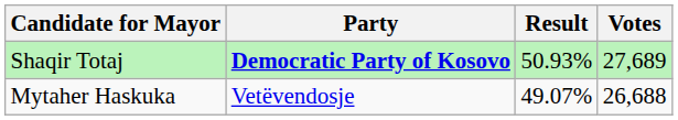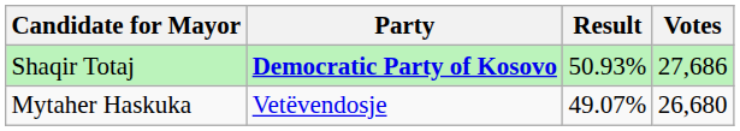 <table class=wikitable>
 <tr>
 <th>Candidate for Mayor</th>
 <th>Party</th>
 <th>Result</th>
 <th>Votes</th>
 </tr>
 <tr>
 <td style="background:#BBF3BB;">Shaqir Totaj</td>
 <td style="background:#BBF3BB;"><strong><a href='#'>Democratic Party of Kosovo</a></strong></td>
 <td style="background:#BBF3BB;">50.93%</td>
-<td style="background:#BBF3BB;">27,689</td>
+<td style="background:#BBF3BB;">27,686</td>
 </tr>
 <tr>
 <td>Mytaher Haskuka</td>
 <td><a href='#'>Vetëvendosje</a></td>
 <td>49.07%</td>
-<td>26,688</td>
+<td>26,680</td>
 </tr>
 </table>
